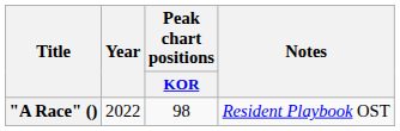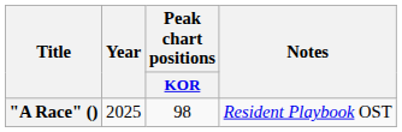 <table class="wikitable plainrowheaders" style="text-align:center;">
 <tr>
 <th scope="col" rowspan="2">Title</th>
 <th scope="col" rowspan="2">Year</th>
 <th scope="col" rowspan="1">Peak chart positions</th>
 <th scope="col" rowspan="2">Notes</th>
 </tr>
 <tr>
 <th scope="col" style="width:2.5em;font-size:90%;"><a href='#'>KOR</a><br></th>
 </tr>
 <tr>
 <th scope="row">"A Race" ()<br></th>
-<td>2022</td>
+<td>2025</td>
 <td>98</td>
 <td><em><a href='#'>Resident Playbook</a></em> OST</td>
 </tr>
 </table>
